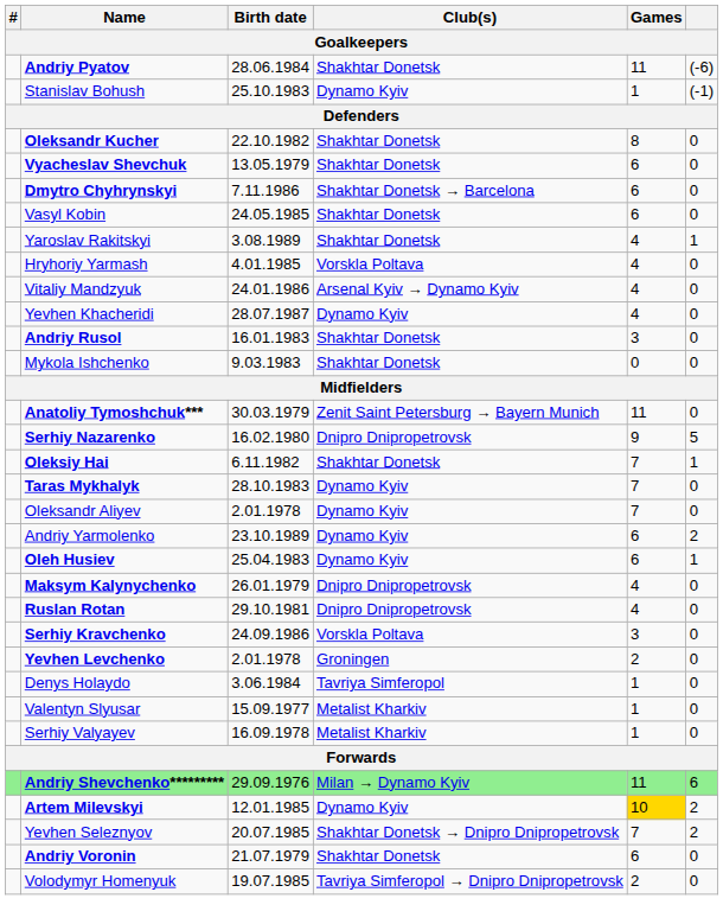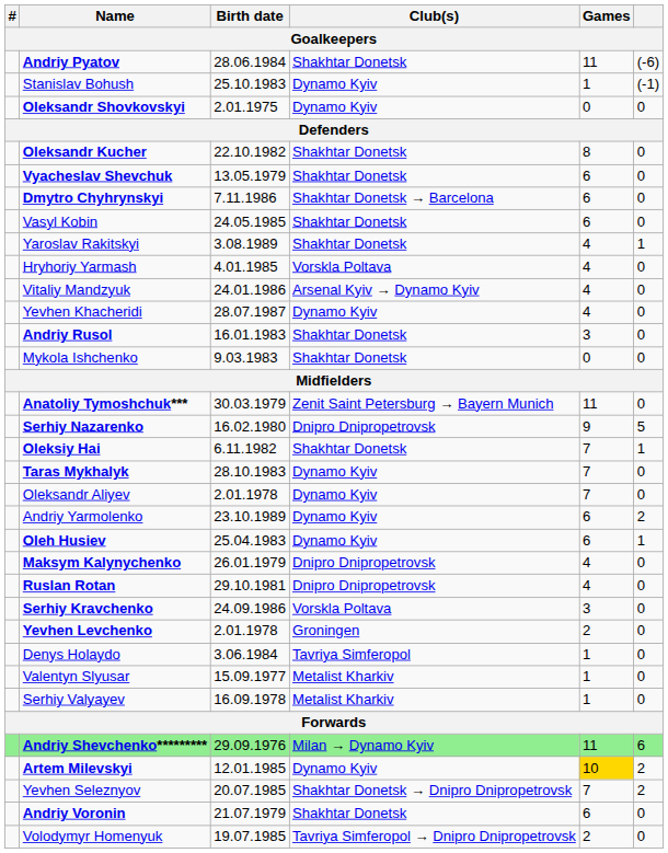 <table class="wikitable">
 <tr>
 <th>#</th>
 <th>Name</th>
 <th>Birth date</th>
 <th>Club(s)</th>
 <th>Games</th>
 <th></th>
 </tr>
 <tr>
 <th colspan=6>Goalkeepers</th>
 </tr>
 <tr>
 <td></td>
 <td><strong><a href='#'>Andriy Pyatov</a></strong></td>
 <td>28.06.1984</td>
 <td><a href='#'>Shakhtar Donetsk</a></td>
 <td>11</td>
 <td>(-6)</td>
 </tr>
 <tr>
 <td></td>
 <td><a href='#'>Stanislav Bohush</a></td>
 <td>25.10.1983</td>
 <td><a href='#'>Dynamo Kyiv</a></td>
 <td>1</td>
 <td>(-1)</td>
+</tr>
+<tr>
+<td></td>
+<td><strong><a href='#'>Oleksandr Shovkovskyi</a></strong></td>
+<td>2.01.1975</td>
+<td><a href='#'>Dynamo Kyiv</a></td>
+<td>0</td>
+<td>0</td>
 </tr>
 <tr>
 <th colspan=6>Defenders</th>
 </tr>
 <tr>
 <td></td>
 <td><strong><a href='#'>Oleksandr Kucher</a></strong></td>
 <td>22.10.1982</td>
 <td><a href='#'>Shakhtar Donetsk</a></td>
 <td>8</td>
 <td>0</td>
 </tr>
 <tr>
 <td></td>
 <td><strong><a href='#'>Vyacheslav Shevchuk</a></strong></td>
 <td>13.05.1979</td>
 <td><a href='#'>Shakhtar Donetsk</a></td>
 <td>6</td>
 <td>0</td>
 </tr>
 <tr>
 <td></td>
 <td><strong><a href='#'>Dmytro Chyhrynskyi</a></strong></td>
 <td>7.11.1986</td>
 <td><a href='#'>Shakhtar Donetsk</a> →  <a href='#'>Barcelona</a></td>
 <td>6</td>
 <td>0</td>
 </tr>
 <tr>
 <td></td>
 <td><a href='#'>Vasyl Kobin</a></td>
 <td>24.05.1985</td>
 <td><a href='#'>Shakhtar Donetsk</a></td>
 <td>6</td>
 <td>0</td>
 </tr>
 <tr>
 <td></td>
 <td><a href='#'>Yaroslav Rakitskyi</a></td>
 <td>3.08.1989</td>
 <td><a href='#'>Shakhtar Donetsk</a></td>
 <td>4</td>
 <td>1</td>
 </tr>
 <tr>
 <td></td>
 <td><a href='#'>Hryhoriy Yarmash</a></td>
 <td>4.01.1985</td>
 <td><a href='#'>Vorskla Poltava</a></td>
 <td>4</td>
 <td>0</td>
 </tr>
 <tr>
 <td></td>
 <td><a href='#'>Vitaliy Mandzyuk</a></td>
 <td>24.01.1986</td>
 <td><a href='#'>Arsenal Kyiv</a> → <a href='#'>Dynamo Kyiv</a></td>
 <td>4</td>
 <td>0</td>
 </tr>
 <tr>
 <td></td>
 <td><a href='#'>Yevhen Khacheridi</a></td>
 <td>28.07.1987</td>
 <td><a href='#'>Dynamo Kyiv</a></td>
 <td>4</td>
 <td>0</td>
 </tr>
 <tr>
 <td></td>
 <td><strong><a href='#'>Andriy Rusol</a></strong></td>
 <td>16.01.1983</td>
 <td><a href='#'>Shakhtar Donetsk</a></td>
 <td>3</td>
 <td>0</td>
 </tr>
 <tr>
 <td></td>
 <td><a href='#'>Mykola Ishchenko</a></td>
 <td>9.03.1983</td>
 <td><a href='#'>Shakhtar Donetsk</a></td>
 <td>0</td>
 <td>0</td>
 </tr>
 <tr>
 <th colspan=6>Midfielders</th>
 </tr>
 <tr>
 <td></td>
 <td><strong><a href='#'>Anatoliy Tymoshchuk</a>***</strong></td>
 <td>30.03.1979</td>
 <td> <a href='#'>Zenit Saint Petersburg</a> →  <a href='#'>Bayern Munich</a></td>
 <td>11</td>
 <td>0</td>
 </tr>
 <tr>
 <td></td>
 <td><strong><a href='#'>Serhiy Nazarenko</a></strong></td>
 <td>16.02.1980</td>
 <td><a href='#'>Dnipro Dnipropetrovsk</a></td>
 <td>9</td>
 <td>5</td>
 </tr>
 <tr>
 <td></td>
 <td><strong><a href='#'>Oleksiy Hai</a></strong></td>
 <td>6.11.1982</td>
 <td><a href='#'>Shakhtar Donetsk</a></td>
 <td>7</td>
 <td>1</td>
 </tr>
 <tr>
 <td></td>
 <td><strong><a href='#'>Taras Mykhalyk</a></strong></td>
 <td>28.10.1983</td>
 <td><a href='#'>Dynamo Kyiv</a></td>
 <td>7</td>
 <td>0</td>
 </tr>
 <tr>
 <td></td>
 <td><a href='#'>Oleksandr Aliyev</a></td>
 <td>2.01.1978</td>
 <td><a href='#'>Dynamo Kyiv</a></td>
 <td>7</td>
 <td>0</td>
 </tr>
 <tr>
 <td></td>
 <td><a href='#'>Andriy Yarmolenko</a></td>
 <td>23.10.1989</td>
 <td><a href='#'>Dynamo Kyiv</a></td>
 <td>6</td>
 <td>2</td>
 </tr>
 <tr>
 <td></td>
 <td><strong><a href='#'>Oleh Husiev</a></strong></td>
 <td>25.04.1983</td>
 <td><a href='#'>Dynamo Kyiv</a></td>
 <td>6</td>
 <td>1</td>
 </tr>
 <tr>
 <td></td>
 <td><strong><a href='#'>Maksym Kalynychenko</a></strong></td>
 <td>26.01.1979</td>
 <td><a href='#'>Dnipro Dnipropetrovsk</a></td>
 <td>4</td>
 <td>0</td>
 </tr>
 <tr>
 <td></td>
 <td><strong><a href='#'>Ruslan Rotan</a></strong></td>
 <td>29.10.1981</td>
 <td><a href='#'>Dnipro Dnipropetrovsk</a></td>
 <td>4</td>
 <td>0</td>
 </tr>
 <tr>
 <td></td>
 <td><strong><a href='#'>Serhiy Kravchenko</a></strong></td>
 <td>24.09.1986</td>
 <td><a href='#'>Vorskla Poltava</a></td>
 <td>3</td>
 <td>0</td>
 </tr>
 <tr>
 <td></td>
 <td><strong><a href='#'>Yevhen Levchenko</a></strong></td>
 <td>2.01.1978</td>
 <td> <a href='#'>Groningen</a></td>
 <td>2</td>
 <td>0</td>
 </tr>
 <tr>
 <td></td>
 <td><a href='#'>Denys Holaydo</a></td>
 <td>3.06.1984</td>
 <td><a href='#'>Tavriya Simferopol</a></td>
 <td>1</td>
 <td>0</td>
 </tr>
 <tr>
 <td></td>
 <td><a href='#'>Valentyn Slyusar</a></td>
 <td>15.09.1977</td>
 <td><a href='#'>Metalist Kharkiv</a></td>
 <td>1</td>
 <td>0</td>
 </tr>
 <tr>
 <td></td>
 <td><a href='#'>Serhiy Valyayev</a></td>
 <td>16.09.1978</td>
 <td><a href='#'>Metalist Kharkiv</a></td>
 <td>1</td>
 <td>0</td>
 </tr>
 <tr>
 <th colspan=6>Forwards</th>
 </tr>
 <tr bgcolor=lightgreen>
 <td></td>
 <td><strong><a href='#'>Andriy Shevchenko</a>*********</strong></td>
 <td>29.09.1976</td>
 <td> <a href='#'>Milan</a> → <a href='#'>Dynamo Kyiv</a></td>
 <td>11</td>
 <td>6</td>
 </tr>
 <tr>
 <td></td>
 <td><strong><a href='#'>Artem Milevskyi</a></strong></td>
 <td>12.01.1985</td>
 <td><a href='#'>Dynamo Kyiv</a></td>
 <td style="background: gold;">10</td>
 <td>2</td>
 </tr>
 <tr>
 <td></td>
 <td><a href='#'>Yevhen Seleznyov</a></td>
 <td>20.07.1985</td>
 <td><a href='#'>Shakhtar Donetsk</a> → <a href='#'>Dnipro Dnipropetrovsk</a></td>
 <td>7</td>
 <td>2</td>
 </tr>
 <tr>
 <td></td>
 <td><strong><a href='#'>Andriy Voronin</a></strong></td>
 <td>21.07.1979</td>
 <td><a href='#'>Shakhtar Donetsk</a></td>
 <td>6</td>
 <td>0</td>
 </tr>
 <tr>
 <td></td>
 <td><a href='#'>Volodymyr Homenyuk</a></td>
 <td>19.07.1985</td>
 <td><a href='#'>Tavriya Simferopol</a> → <a href='#'>Dnipro Dnipropetrovsk</a></td>
 <td>2</td>
 <td>0</td>
 </tr>
 </table>
